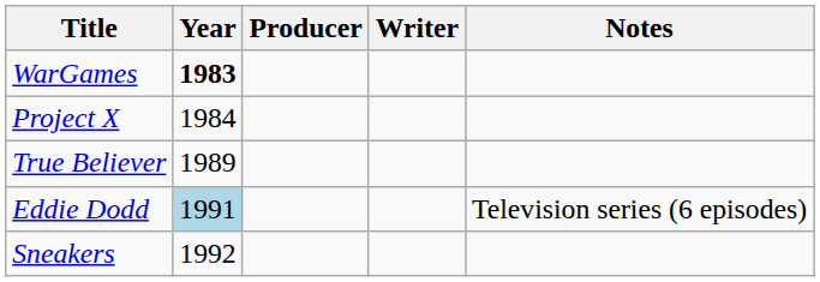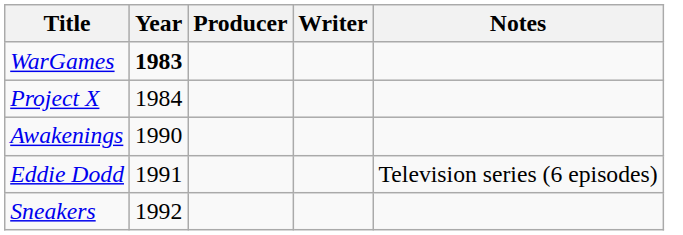 <table class="wikitable sortable">
 <tr>
 <th>Title</th>
 <th>Year</th>
 <th>Producer</th>
 <th>Writer</th>
 <th>Notes</th>
 </tr>
 <tr>
 <td><em><a href='#'>WarGames</a></em></td>
 <td><strong>1983</strong></td>
 <td></td>
 <td></td>
 <td></td>
 </tr>
 <tr>
 <td><em><a href='#'>Project X</a></em></td>
 <td>1984</td>
 <td></td>
 <td></td>
 <td></td>
 </tr>
 <tr>
-<td><em><a href='#'>True Believer</a></em></td>
-<td>1989</td>
+<td><em><a href='#'>Awakenings</a></em></td>
+<td>1990</td>
 <td></td>
 <td></td>
 <td></td>
 </tr>
 <tr>
 <td><em><a href='#'>Eddie Dodd</a></em></td>
-<td style="background: lightblue;">1991</td>
+<td>1991</td>
 <td></td>
 <td></td>
 <td>Television series (6 episodes)</td>
 </tr>
 <tr>
 <td><em><a href='#'>Sneakers</a></em></td>
 <td>1992</td>
 <td></td>
 <td></td>
 <td></td>
 </tr>
 </table>
